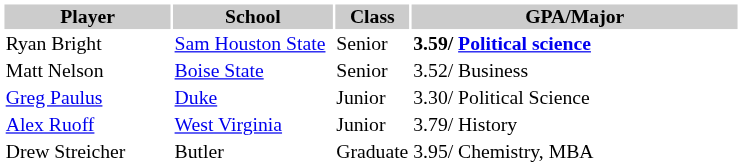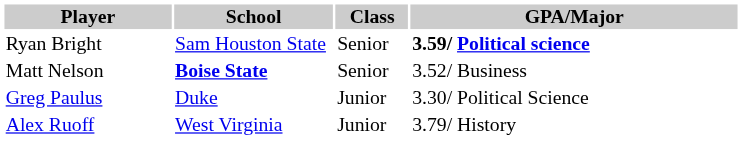 <table style="width:600px" "border:'1' 'solid' 'gray' ">
 <tr>
 <th style="background:#CCCCCC;width:23%">Player</th>
 <th style="background:#CCCCCC;width:22%">School</th>
 <th style="background:#CCCCCC;width:10%">Class</th>
 <th style="background:#CCCCCC;width:45%">GPA/Major</th>
 </tr>
 <tr>
 <td>Ryan Bright</td>
 <td><a href='#'>Sam Houston State</a></td>
 <td>Senior</td>
 <td><strong>3.59/ <a href='#'>Political science</a></strong></td>
 </tr>
 <tr>
 <td>Matt Nelson</td>
-<td><a href='#'>Boise State</a></td>
+<td><strong><a href='#'>Boise State</a></strong></td>
 <td>Senior</td>
 <td>3.52/ Business</td>
 </tr>
 <tr>
 <td><a href='#'>Greg Paulus</a></td>
 <td><a href='#'>Duke</a></td>
 <td>Junior</td>
 <td>3.30/ Political Science</td>
 </tr>
 <tr>
 <td><a href='#'>Alex Ruoff</a></td>
 <td><a href='#'>West Virginia</a></td>
 <td>Junior</td>
 <td>3.79/ History</td>
 </tr>
-<tr>
-<td>Drew Streicher</td>
-<td>Butler</td>
-<td>Graduate</td>
-<td>3.95/ Chemistry, MBA</td>
-</tr>
 </table>
